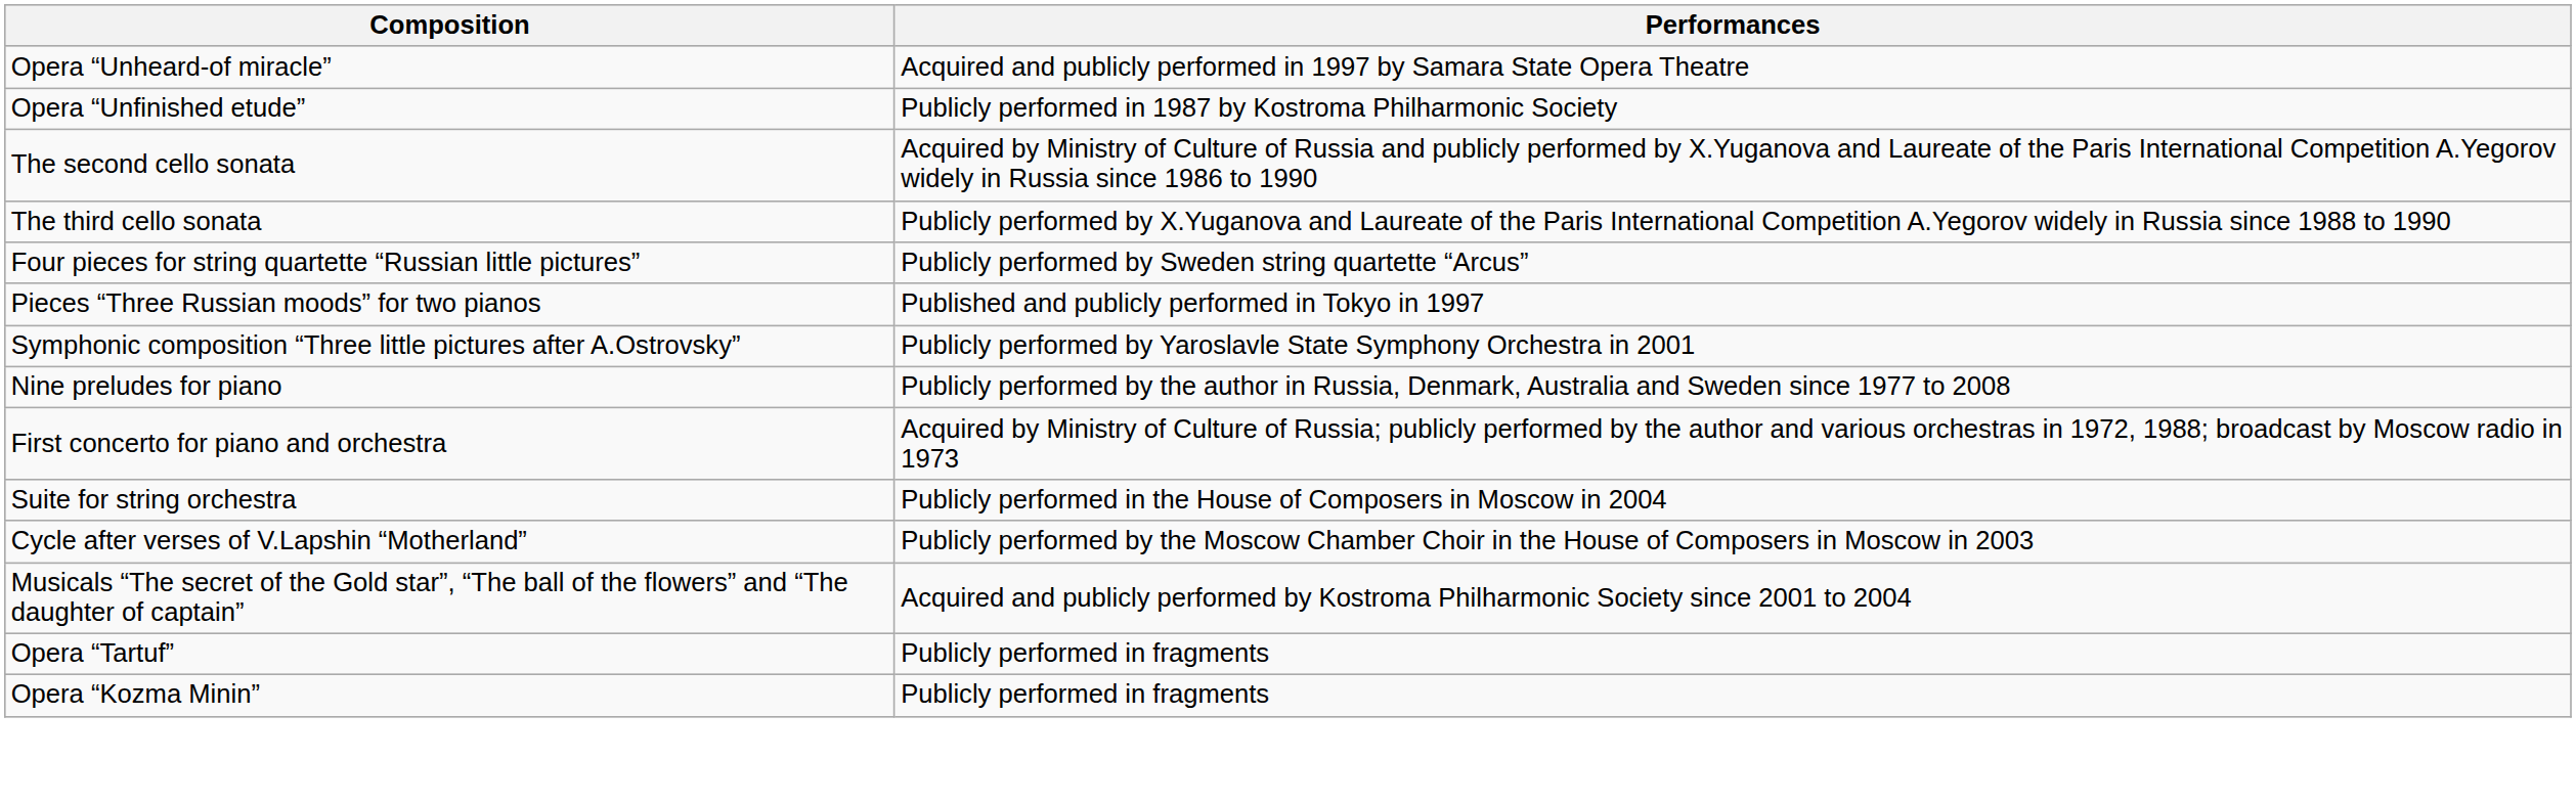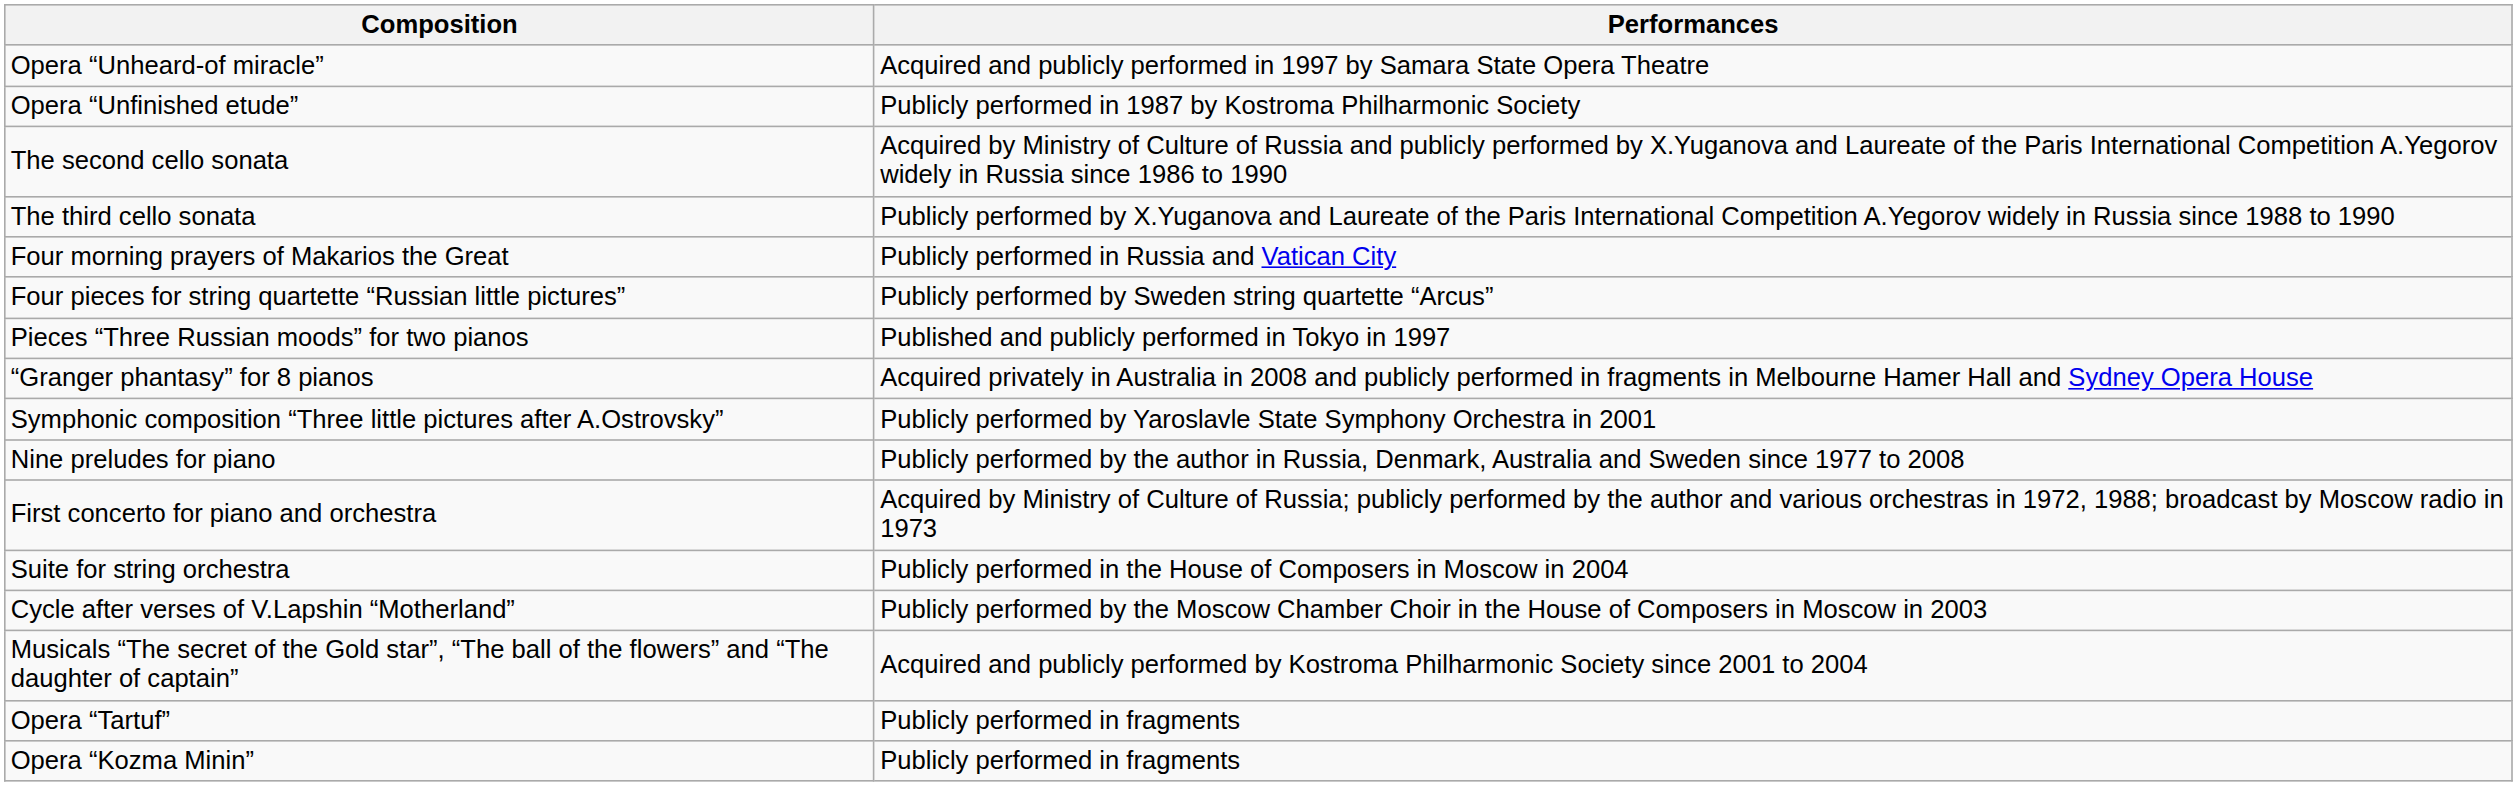 <table class="wikitable">
 <tr>
 <th>Composition</th>
 <th>Performances</th>
 </tr>
 <tr>
 <td>Opera “Unheard-of miracle”</td>
 <td>Acquired and publicly performed in 1997 by Samara State Opera Theatre</td>
 </tr>
 <tr>
 <td>Opera “Unfinished etude”</td>
 <td>Publicly performed in 1987 by Kostroma Philharmonic Society</td>
 </tr>
 <tr>
 <td>The second cello sonata</td>
 <td>Acquired by Ministry of Culture of Russia and publicly performed by X.Yuganova and Laureate of the Paris International Competition A.Yegorov widely in Russia since 1986 to 1990</td>
 </tr>
 <tr>
 <td>The third cello sonata</td>
 <td>Publicly performed by X.Yuganova and Laureate of the Paris International Competition A.Yegorov widely in Russia since 1988 to 1990</td>
 </tr>
 <tr>
+<td>Four morning prayers of Makarios the Great</td>
+<td>Publicly performed in Russia and <a href='#'>Vatican City</a></td>
+</tr>
+<tr>
 <td>Four pieces for string quartette “Russian little pictures”</td>
 <td>Publicly performed by Sweden string quartette “Arcus”</td>
 </tr>
 <tr>
 <td>Pieces “Three Russian moods” for two pianos</td>
 <td>Published and publicly performed in Tokyo in 1997</td>
+</tr>
+<tr>
+<td>“Granger phantasy” for 8 pianos</td>
+<td>Acquired privately in Australia in 2008 and publicly performed in fragments in Melbourne Hamer Hall and <a href='#'>Sydney Opera House</a></td>
 </tr>
 <tr>
 <td>Symphonic composition “Three little pictures after A.Ostrovsky”</td>
 <td>Publicly performed by Yaroslavle State Symphony Orchestra in 2001</td>
 </tr>
 <tr>
 <td>Nine preludes for piano</td>
 <td>Publicly performed by the author in Russia, Denmark, Australia and Sweden since 1977 to 2008</td>
 </tr>
 <tr>
 <td>First concerto for piano and orchestra</td>
 <td>Acquired by Ministry of Culture of Russia; publicly performed by the author and various orchestras in 1972, 1988; broadcast by Moscow radio in 1973</td>
 </tr>
 <tr>
 <td>Suite for string orchestra</td>
 <td>Publicly performed in the House of Composers in Moscow in 2004</td>
 </tr>
 <tr>
 <td>Cycle after verses of V.Lapshin “Motherland”</td>
 <td>Publicly performed by the Moscow Chamber Choir in the House of Composers in Moscow in 2003</td>
 </tr>
 <tr>
 <td>Musicals “The secret of the Gold star”, “The ball of the flowers” and “The daughter of captain”</td>
 <td>Acquired and publicly performed by Kostroma Philharmonic Society since 2001 to 2004</td>
 </tr>
 <tr>
 <td>Opera “Tartuf”</td>
 <td>Publicly performed in fragments</td>
 </tr>
 <tr>
 <td>Opera “Kozma Minin”</td>
 <td>Publicly performed in fragments</td>
 </tr>
 </table>
